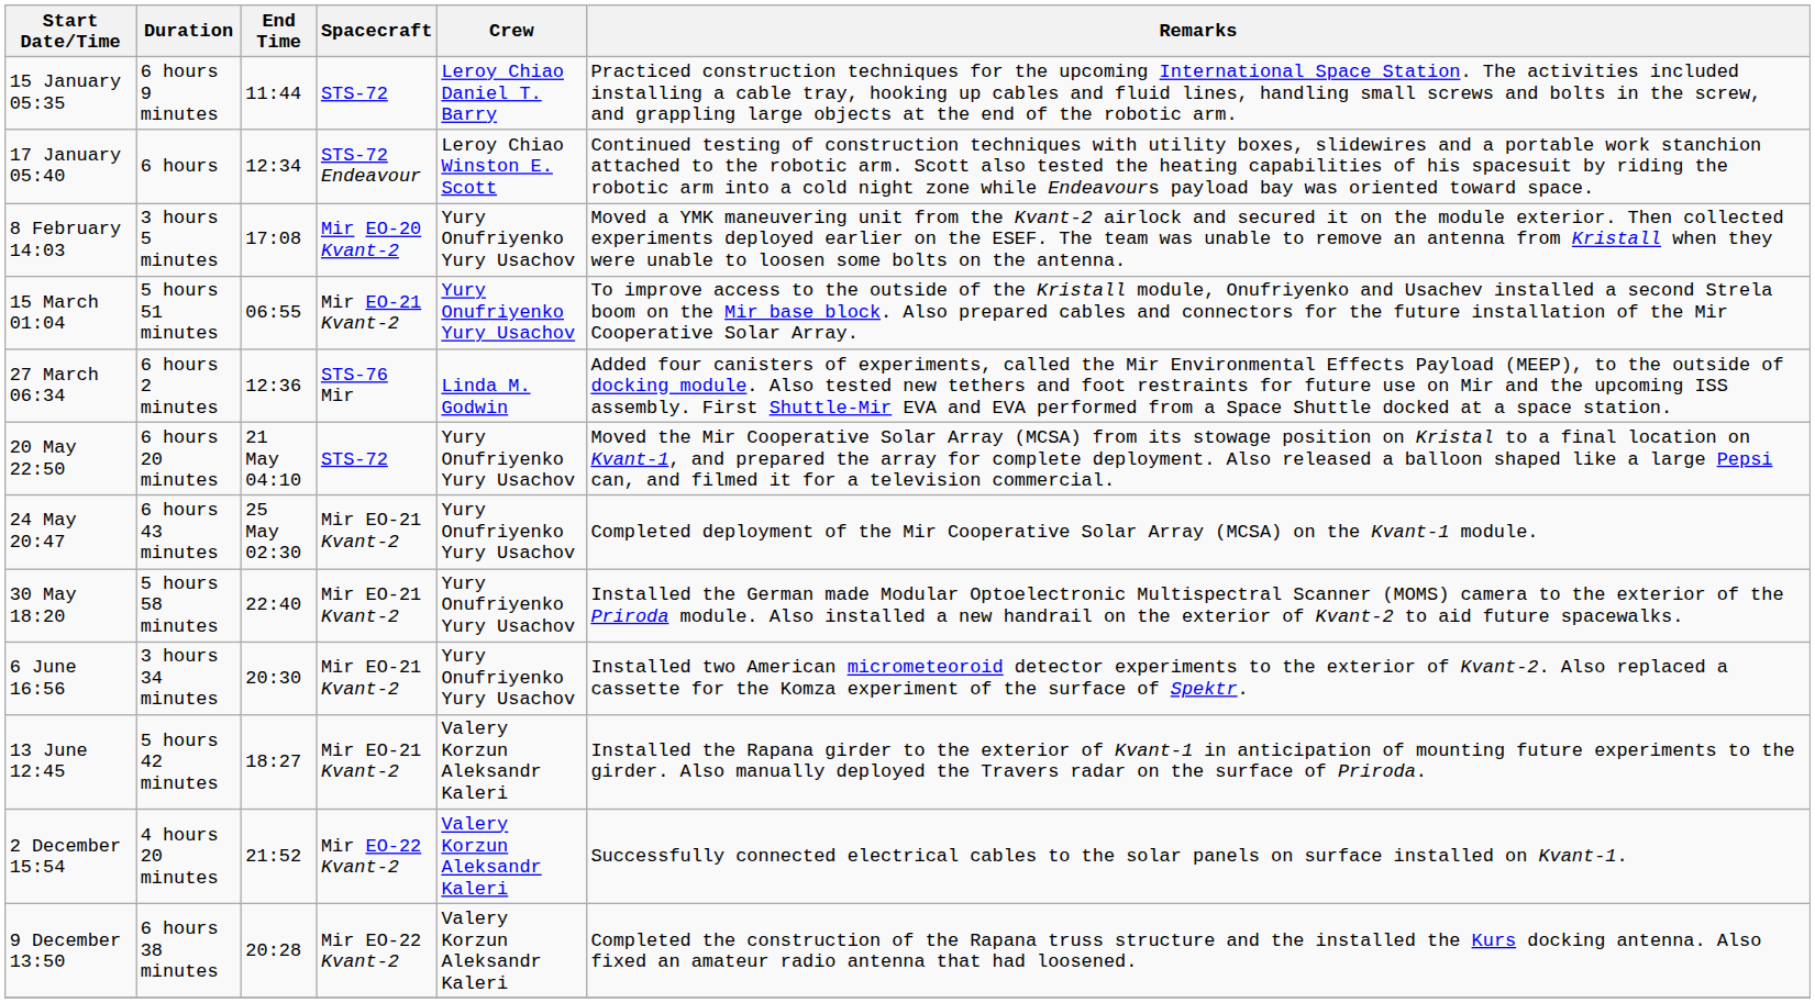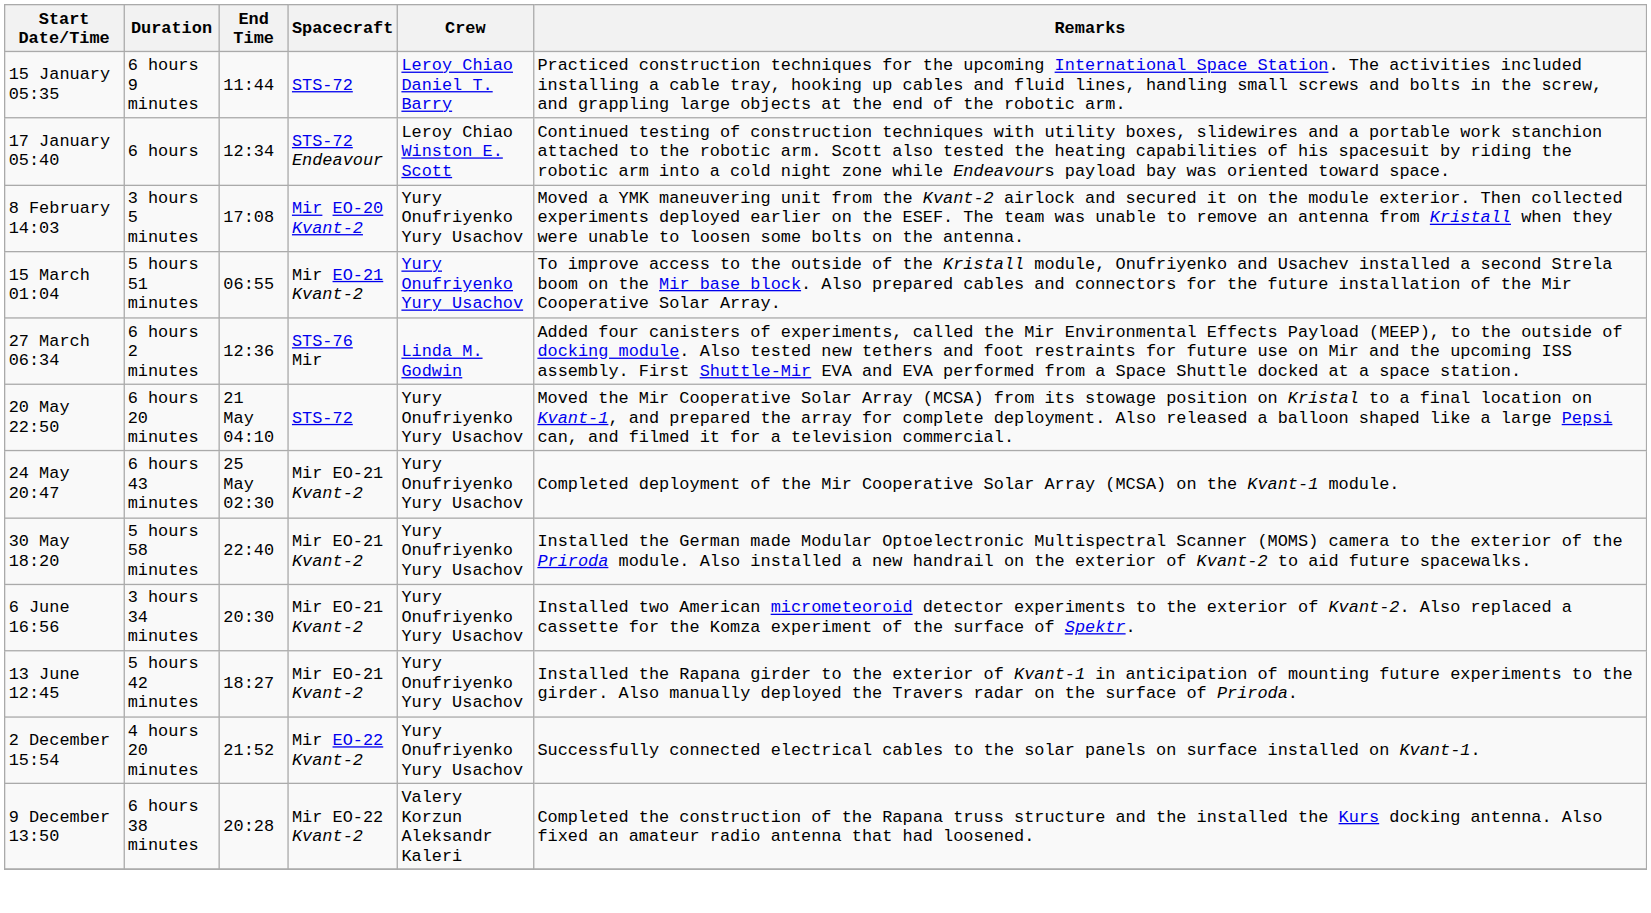 <table class="wikitable" width="100%">
 <tr>
 <th>Start Date/Time</th>
 <th>Duration</th>
 <th>End Time</th>
 <th>Spacecraft</th>
 <th>Crew</th>
 <th>Remarks</th>
 </tr>
 <tr>
 <td>15 January<br>05:35</td>
 <td>6 hours<br>9 minutes</td>
 <td>11:44</td>
 <td><a href='#'>STS-72</a><br></td>
 <td><a href='#'>Leroy Chiao</a><br><a href='#'>Daniel T. Barry</a></td>
 <td>Practiced construction techniques for the upcoming <a href='#'>International Space Station</a>. The activities included installing a cable tray, hooking up cables and fluid lines, handling small screws and bolts in the screw, and grappling large objects at the end of the robotic arm.</td>
 </tr>
 <tr>
 <td>17 January<br>05:40</td>
 <td>6 hours<br></td>
 <td>12:34</td>
 <td><a href='#'>STS-72</a><br><em>Endeavour</em></td>
 <td>Leroy Chiao<br><a href='#'>Winston E. Scott</a></td>
 <td>Continued testing of construction techniques with utility boxes, slidewires and a portable work stanchion attached to the robotic arm. Scott also tested the heating capabilities of his spacesuit by riding the robotic arm into a cold night zone while <em>Endeavour</em>s payload bay was oriented toward space.</td>
 </tr>
 <tr>
 <td>8 February<br>14:03</td>
 <td>3 hours<br>5 minutes</td>
 <td>17:08</td>
 <td><a href='#'>Mir</a> <a href='#'>EO-20</a><br><em><a href='#'>Kvant-2</a></em></td>
 <td>Yury Onufriyenko<br>Yury Usachov</td>
 <td>Moved a YMK maneuvering unit from the <em>Kvant-2</em> airlock and secured it on the module exterior. Then collected experiments deployed earlier on the ESEF. The team was unable to remove an antenna from <em><a href='#'>Kristall</a></em> when they were unable to loosen some bolts on the antenna.</td>
 </tr>
 <tr>
 <td>15 March<br>01:04</td>
 <td>5 hours<br>51 minutes</td>
 <td>06:55</td>
 <td>Mir <a href='#'>EO-21</a><br><em>Kvant-2</em></td>
 <td><a href='#'>Yury Onufriyenko</a><br><a href='#'>Yury Usachov</a></td>
 <td>To improve access to the outside of the <em>Kristall</em> module, Onufriyenko and Usachev installed a second Strela boom on the <a href='#'>Mir base block</a>. Also prepared cables and connectors for the future installation of the Mir Cooperative Solar Array.</td>
 </tr>
 <tr>
 <td>27 March<br>06:34</td>
 <td>6 hours<br>2 minutes</td>
 <td>12:36</td>
 <td><a href='#'>STS-76</a><br>Mir </td>
 <td><br><a href='#'>Linda M. Godwin</a></td>
 <td>Added four canisters of experiments, called the Mir Environmental Effects Payload (MEEP), to the outside of <a href='#'>docking module</a>. Also tested new tethers and foot restraints for future use on Mir and the upcoming ISS assembly. First <a href='#'>Shuttle-Mir</a> EVA and EVA performed from a Space Shuttle docked at a space station.</td>
 </tr>
 <tr>
 <td>20 May<br>22:50</td>
 <td>6 hours<br>20 minutes</td>
 <td>21 May<br>04:10</td>
 <td><a href='#'>STS-72</a><br></td>
 <td>Yury Onufriyenko<br>Yury Usachov</td>
 <td>Moved the Mir Cooperative Solar Array (MCSA) from its stowage position on <em>Kristal</em> to a final location on <em><a href='#'>Kvant-1</a></em>, and prepared the array for complete deployment. Also released a balloon shaped like a large <a href='#'>Pepsi</a> can, and filmed it for a television commercial.</td>
 </tr>
 <tr>
 <td>24 May<br>20:47</td>
 <td>6 hours<br>43 minutes</td>
 <td>25 May<br>02:30</td>
 <td>Mir EO-21<br><em>Kvant-2</em></td>
 <td>Yury Onufriyenko<br>Yury Usachov</td>
 <td>Completed deployment of the Mir Cooperative Solar Array (MCSA) on the <em>Kvant-1</em> module.</td>
 </tr>
 <tr>
 <td>30 May<br>18:20</td>
 <td>5 hours<br>58 minutes</td>
 <td>22:40</td>
 <td>Mir EO-21<br><em>Kvant-2</em></td>
 <td>Yury Onufriyenko<br>Yury Usachov</td>
 <td>Installed the German made Modular Optoelectronic Multispectral Scanner (MOMS) camera to the exterior of the <em><a href='#'>Priroda</a></em> module. Also installed a new handrail on the exterior of <em>Kvant-2</em> to aid future spacewalks.</td>
 </tr>
 <tr>
 <td>6 June<br>16:56</td>
 <td>3 hours<br>34 minutes</td>
 <td>20:30</td>
 <td>Mir EO-21<br><em>Kvant-2</em></td>
 <td>Yury Onufriyenko<br>Yury Usachov</td>
 <td>Installed two American <a href='#'>micrometeoroid</a> detector experiments to the exterior of <em>Kvant-2</em>. Also replaced a cassette for the Komza experiment of the surface of <em><a href='#'>Spektr</a></em>.</td>
 </tr>
 <tr>
 <td>13 June<br>12:45</td>
 <td>5 hours<br>42 minutes</td>
 <td>18:27</td>
 <td>Mir EO-21<br><em>Kvant-2</em></td>
-<td>Valery Korzun<br>Aleksandr Kaleri</td>
+<td>Yury Onufriyenko<br>Yury Usachov</td>
 <td>Installed the Rapana girder to the exterior of <em>Kvant-1</em> in anticipation of mounting future experiments to the girder. Also manually deployed the Travers radar on the surface of <em>Priroda</em>.</td>
 </tr>
 <tr>
 <td>2 December<br>15:54</td>
 <td>4 hours<br>20 minutes</td>
 <td>21:52</td>
 <td>Mir <a href='#'>EO-22</a><br><em>Kvant-2</em></td>
-<td><a href='#'>Valery Korzun</a><br><a href='#'>Aleksandr Kaleri</a></td>
+<td>Yury Onufriyenko<br>Yury Usachov</td>
 <td>Successfully connected electrical cables to the solar panels on surface installed on <em>Kvant-1</em>.</td>
 </tr>
 <tr>
 <td>9 December<br>13:50</td>
 <td>6 hours<br>38 minutes</td>
 <td>20:28</td>
 <td>Mir EO-22<br><em>Kvant-2</em></td>
 <td>Valery Korzun<br>Aleksandr Kaleri</td>
 <td>Completed the construction of the Rapana truss structure and the installed the <a href='#'>Kurs</a> docking antenna. Also fixed an amateur radio antenna that had loosened.</td>
 </tr>
 <tr>
 </tr>
 </table>
